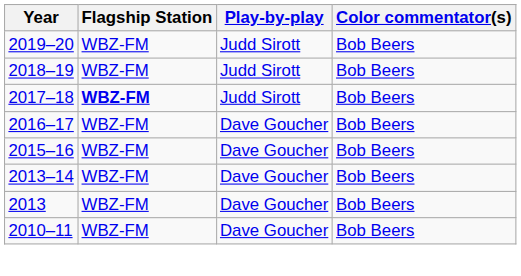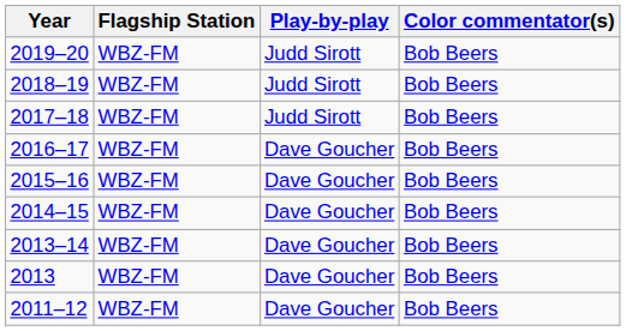 <table class="wikitable">
 <tr>
 <th>Year</th>
 <th>Flagship Station</th>
 <th><a href='#'>Play-by-play</a></th>
 <th><a href='#'>Color commentator</a>(s)</th>
 </tr>
 <tr>
 <td><a href='#'>2019–20</a></td>
 <td><a href='#'>WBZ-FM</a></td>
 <td><a href='#'>Judd Sirott</a></td>
 <td><a href='#'>Bob Beers</a></td>
 </tr>
 <tr>
 <td><a href='#'>2018–19</a></td>
 <td><a href='#'>WBZ-FM</a></td>
 <td><a href='#'>Judd Sirott</a></td>
 <td><a href='#'>Bob Beers</a></td>
 </tr>
 <tr>
 <td><a href='#'>2017–18</a></td>
-<td><strong><a href='#'>WBZ-FM</a></strong></td>
+<td><a href='#'>WBZ-FM</a></td>
 <td><a href='#'>Judd Sirott</a></td>
 <td><a href='#'>Bob Beers</a></td>
 </tr>
 <tr>
 <td><a href='#'>2016–17</a></td>
 <td><a href='#'>WBZ-FM</a></td>
 <td><a href='#'>Dave Goucher</a></td>
 <td><a href='#'>Bob Beers</a></td>
 </tr>
 <tr>
 <td><a href='#'>2015–16</a></td>
+<td><a href='#'>WBZ-FM</a></td>
+<td><a href='#'>Dave Goucher</a></td>
+<td><a href='#'>Bob Beers</a></td>
+</tr>
+<tr>
+<td><a href='#'>2014–15</a></td>
 <td><a href='#'>WBZ-FM</a></td>
 <td><a href='#'>Dave Goucher</a></td>
 <td><a href='#'>Bob Beers</a></td>
 </tr>
 <tr>
 <td><a href='#'>2013–14</a></td>
 <td><a href='#'>WBZ-FM</a></td>
 <td><a href='#'>Dave Goucher</a></td>
 <td><a href='#'>Bob Beers</a></td>
 </tr>
 <tr>
 <td><a href='#'>2013</a></td>
 <td><a href='#'>WBZ-FM</a></td>
 <td><a href='#'>Dave Goucher</a></td>
 <td><a href='#'>Bob Beers</a></td>
 </tr>
 <tr>
-<td><a href='#'>2010–11</a></td>
+<td><a href='#'>2011–12</a></td>
 <td><a href='#'>WBZ-FM</a></td>
 <td><a href='#'>Dave Goucher</a></td>
 <td><a href='#'>Bob Beers</a></td>
 </tr>
 </table>
